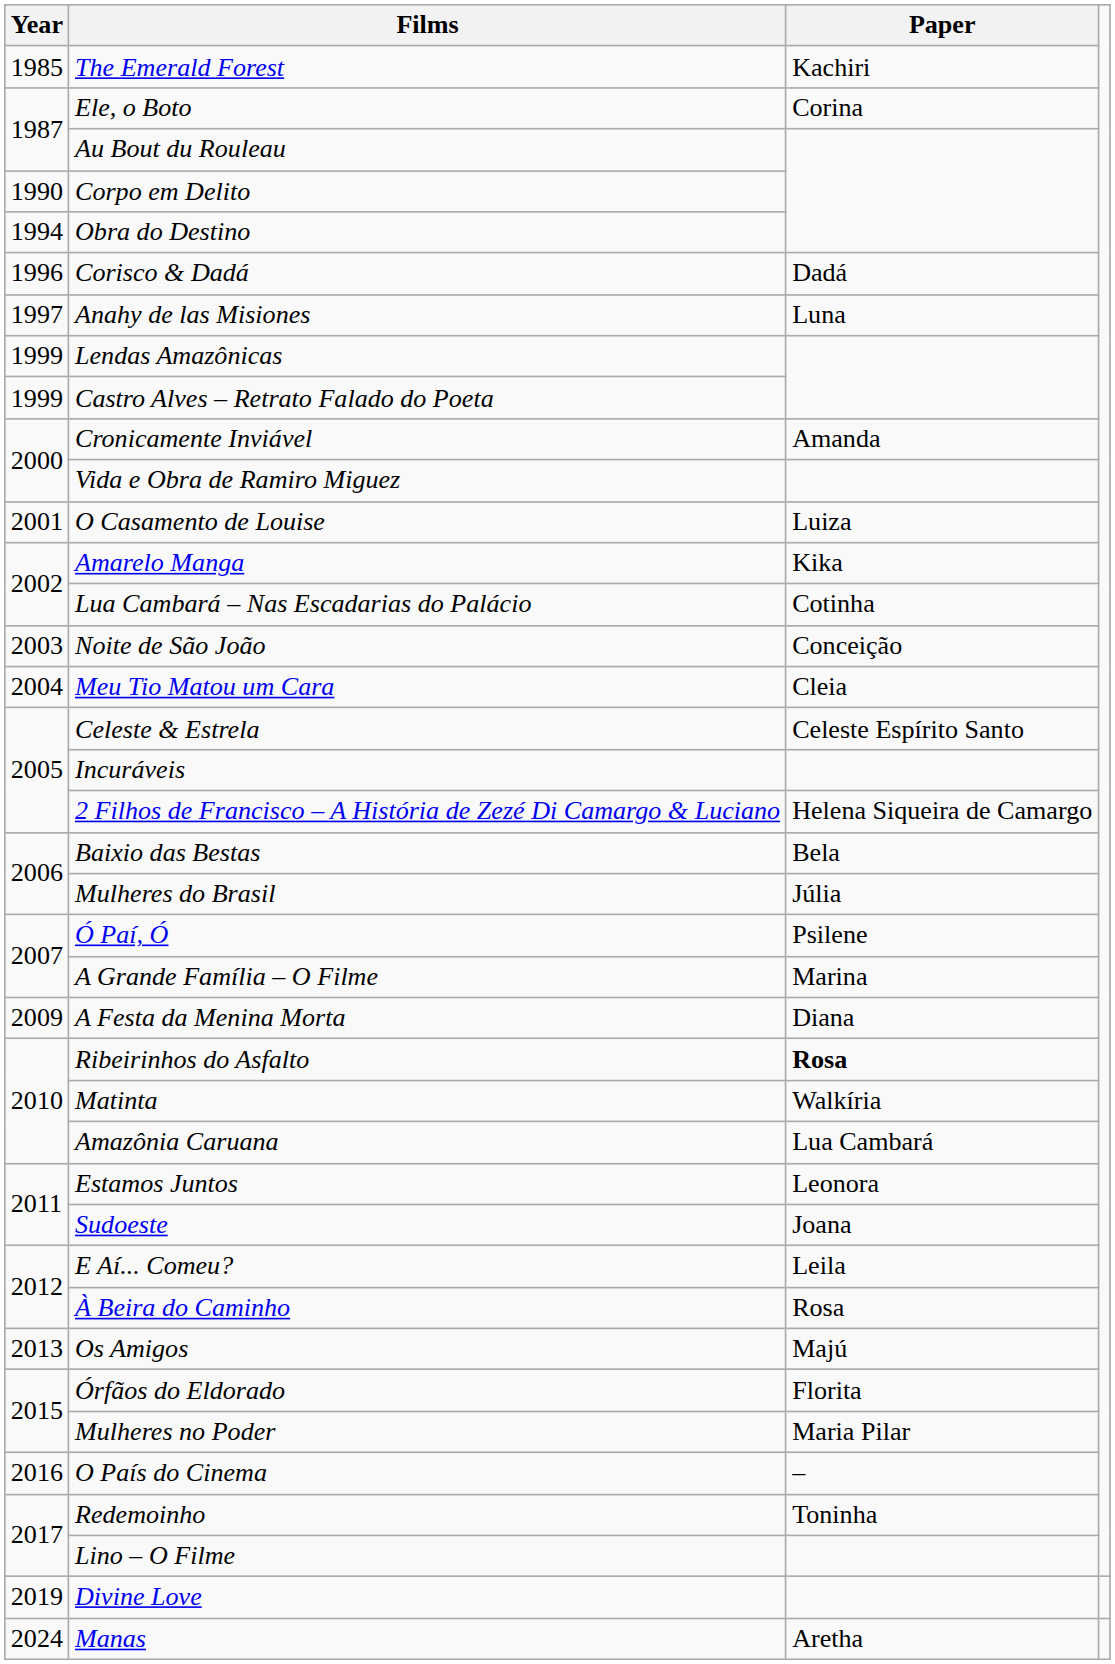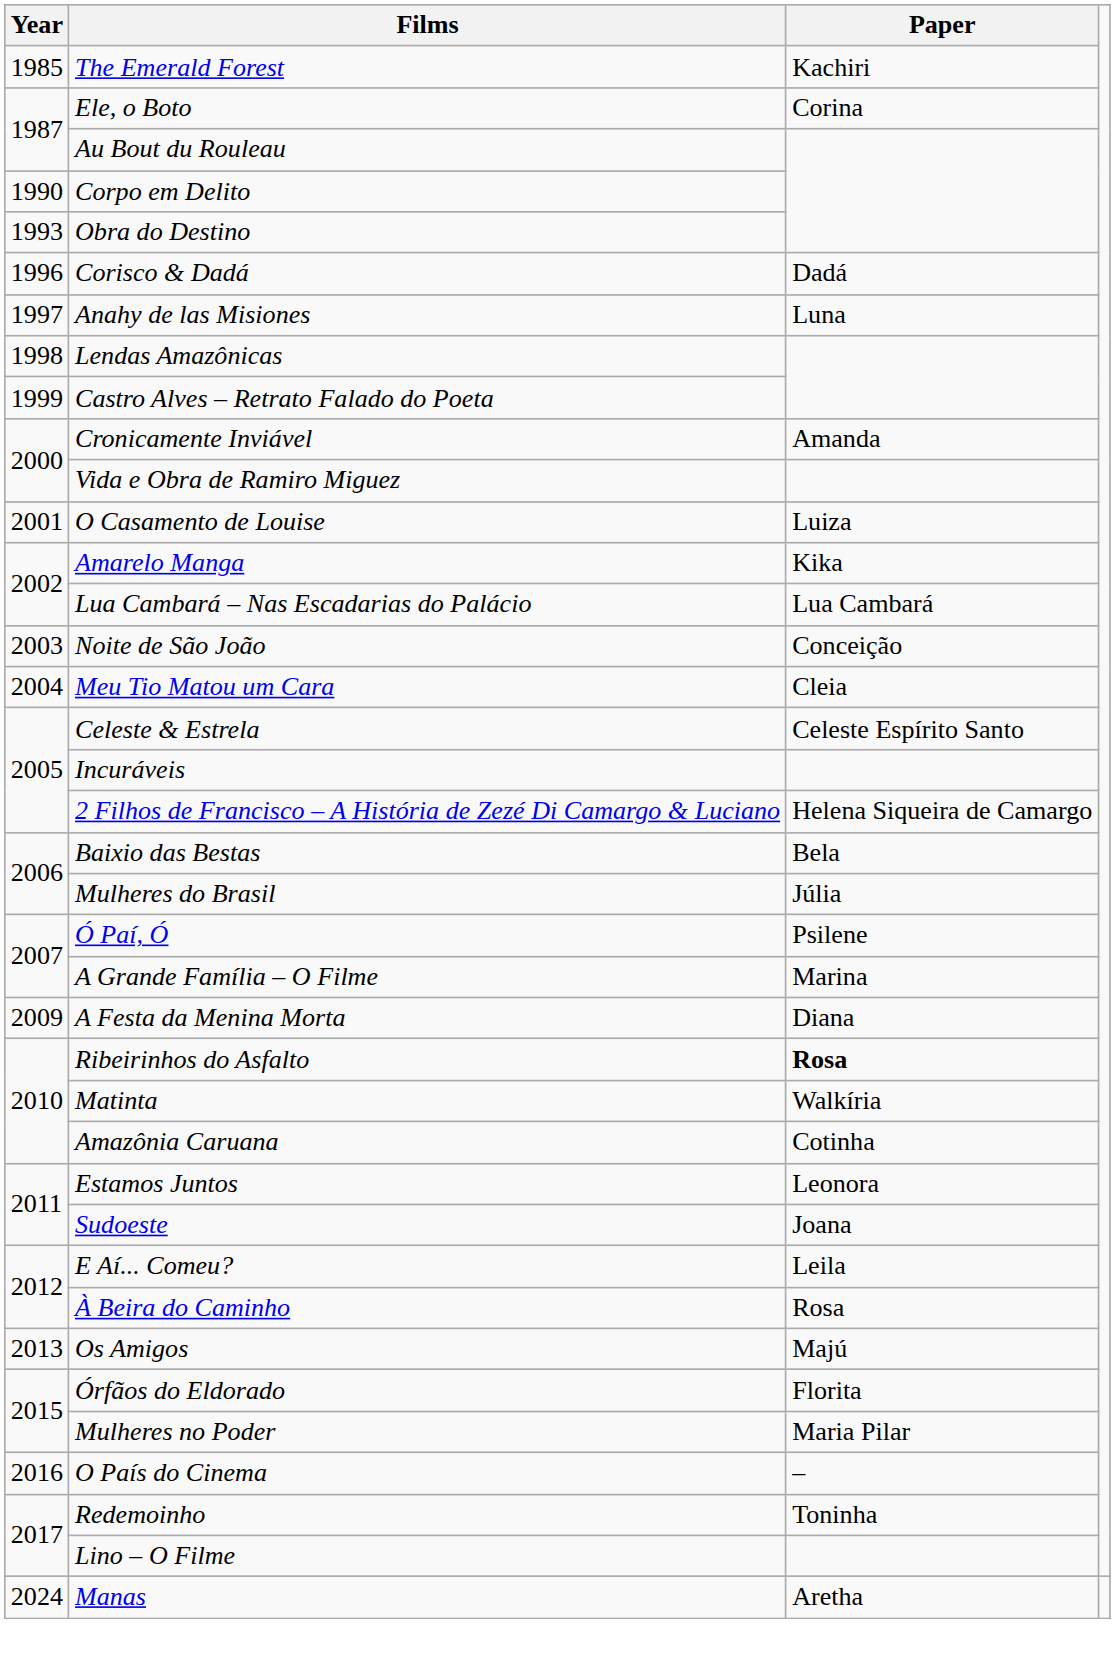 <table class="wikitable">
 <tr>
 <th>Year</th>
 <th>Films</th>
 <th>Paper</th>
 </tr>
 <tr>
 <td>1985</td>
 <td><em><a href='#'>The Emerald Forest</a></em></td>
 <td>Kachiri</td>
 </tr>
 <tr>
 <td rowspan="2">1987</td>
 <td><em>Ele, o Boto</em></td>
 <td>Corina</td>
 </tr>
 <tr>
 <td><em>Au Bout du Rouleau</em></td>
 <td rowspan="3"></td>
 </tr>
 <tr>
 <td>1990</td>
 <td><em>Corpo em Delito</em></td>
 </tr>
 <tr>
-<td>1994</td>
+<td>1993</td>
 <td><em>Obra do Destino</em></td>
 </tr>
 <tr>
 <td>1996</td>
 <td><em>Corisco & Dadá</em></td>
 <td>Dadá</td>
 </tr>
 <tr>
 <td>1997</td>
 <td><em>Anahy de las Misiones</em></td>
 <td>Luna</td>
 </tr>
 <tr>
-<td>1999</td>
+<td>1998</td>
 <td><em>Lendas Amazônicas</em></td>
 <td rowspan="2"></td>
 </tr>
 <tr>
 <td>1999</td>
 <td><em>Castro Alves – Retrato Falado do Poeta</em></td>
 </tr>
 <tr>
 <td rowspan="2">2000</td>
 <td><em>Cronicamente Inviável</em></td>
 <td>Amanda</td>
 </tr>
 <tr>
 <td><em>Vida e Obra de Ramiro Miguez</em></td>
 <td></td>
 </tr>
 <tr>
 <td>2001</td>
 <td><em>O Casamento de Louise</em></td>
 <td>Luiza</td>
 </tr>
 <tr>
 <td Rowspan="2">2002</td>
 <td><em><a href='#'>Amarelo Manga</a></em></td>
 <td>Kika</td>
 </tr>
 <tr>
 <td><em>Lua Cambará – Nas Escadarias do Palácio</em></td>
-<td>Cotinha</td>
+<td>Lua Cambará</td>
 </tr>
 <tr>
 <td>2003</td>
 <td><em>Noite de São João</em></td>
 <td>Conceição</td>
 </tr>
 <tr>
 <td>2004</td>
 <td><em><a href='#'>Meu Tio Matou um Cara</a></em></td>
 <td>Cleia</td>
 </tr>
 <tr>
 <td rowspan="3">2005</td>
 <td><em>Celeste & Estrela</em></td>
 <td>Celeste Espírito Santo</td>
 </tr>
 <tr>
 <td><em>Incuráveis</em></td>
 <td></td>
 </tr>
 <tr>
 <td><em><a href='#'>2 Filhos de Francisco – A História de Zezé Di Camargo & Luciano</a></em></td>
 <td>Helena Siqueira de Camargo</td>
 </tr>
 <tr>
 <td rowspan="2">2006</td>
 <td><em>Baixio das Bestas</em></td>
 <td>Bela</td>
 </tr>
 <tr>
 <td><em>Mulheres do Brasil</em></td>
 <td>Júlia</td>
 </tr>
 <tr>
 <td rowspan="2">2007</td>
 <td><em><a href='#'>Ó Paí, Ó</a></em></td>
 <td>Psilene</td>
 </tr>
 <tr>
 <td><em>A Grande Família – O Filme</em></td>
 <td>Marina</td>
 </tr>
 <tr>
 <td>2009</td>
 <td><em>A Festa da Menina Morta</em></td>
 <td>Diana</td>
 </tr>
 <tr>
 <td rowspan="3">2010</td>
 <td><em>Ribeirinhos do Asfalto </em></td>
 <td><strong>Rosa</strong></td>
 </tr>
 <tr>
 <td><em>Matinta</em></td>
 <td>Walkíria</td>
 </tr>
 <tr>
 <td><em>Amazônia Caruana</em></td>
-<td>Lua Cambará</td>
+<td>Cotinha</td>
 </tr>
 <tr>
 <td rowspan="2">2011</td>
 <td><em>Estamos Juntos</em></td>
 <td>Leonora</td>
 </tr>
 <tr>
 <td><em><a href='#'>Sudoeste</a></em></td>
 <td>Joana</td>
 </tr>
 <tr>
 <td rowspan="2">2012</td>
 <td><em>E Aí... Comeu?</em></td>
 <td>Leila</td>
 </tr>
 <tr>
 <td><em><a href='#'>À Beira do Caminho</a></em></td>
 <td>Rosa</td>
 </tr>
 <tr>
 <td>2013</td>
 <td><em>Os Amigos</em></td>
 <td>Majú</td>
 </tr>
 <tr>
 <td rowspan="2">2015</td>
 <td><em>Órfãos do Eldorado</em></td>
 <td>Florita</td>
 </tr>
 <tr>
 <td><em>Mulheres no Poder</em></td>
 <td>Maria Pilar</td>
 </tr>
 <tr>
 <td>2016</td>
 <td><em>O País do Cinema</em></td>
 <td>–</td>
 </tr>
 <tr>
 <td rowspan="2">2017</td>
 <td><em>Redemoinho</em></td>
 <td>Toninha</td>
 </tr>
 <tr>
 <td><em>Lino – O Filme</em></td>
 <td></td>
 </tr>
 <tr>
-<td>2019</td>
-<td><em><a href='#'>Divine Love</a></em></td>
-<td></td>
-<td></td>
-</tr>
-<tr>
 <td>2024</td>
 <td><em><a href='#'>Manas</a></em></td>
 <td>Aretha</td>
 <td></td>
 </tr>
 </table>
